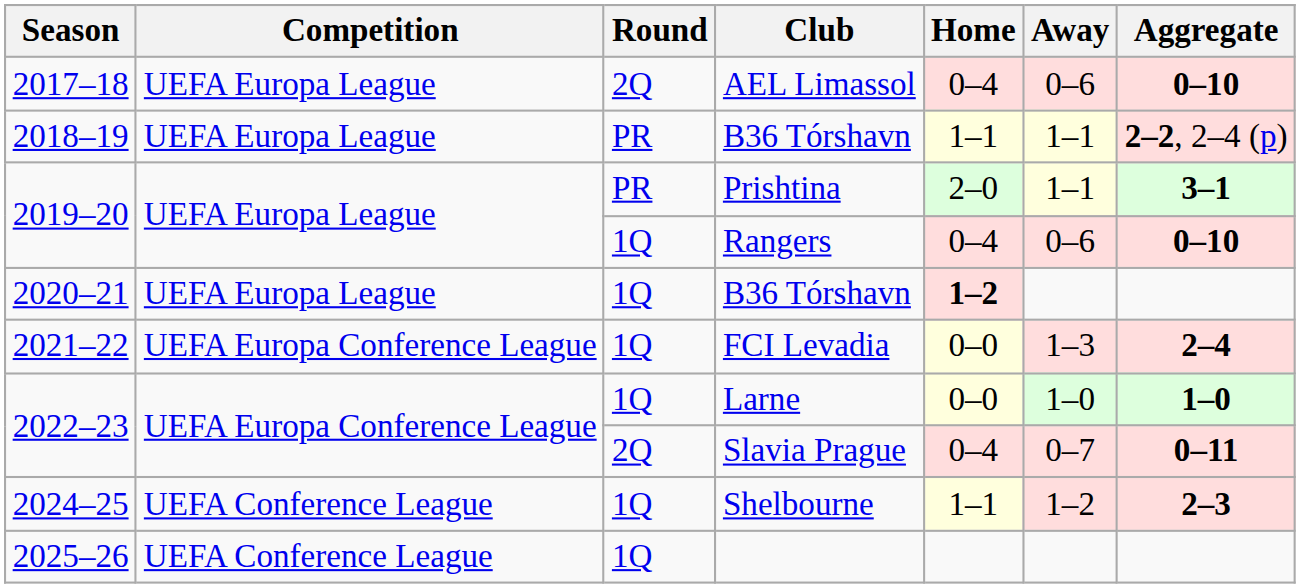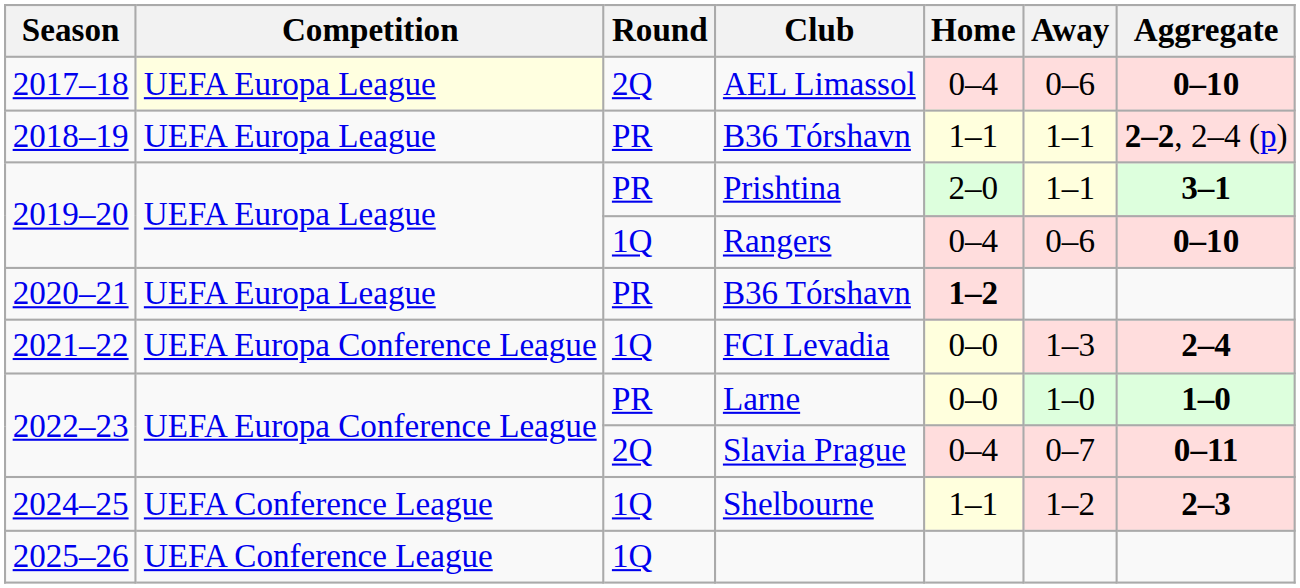 <table class="wikitable plainrowheaders">
 <tr>
 <th scope="col">Season</th>
 <th scope="col">Competition</th>
 <th scope="col">Round</th>
 <th scope="col">Club</th>
 <th scope="col">Home</th>
 <th scope="col">Away</th>
 <th scope="col">Aggregate</th>
 </tr>
 <tr>
 <td><a href='#'>2017–18</a></td>
-<td><a href='#'>UEFA Europa League</a></td>
+<td style="background: lightyellow;"><a href='#'>UEFA Europa League</a></td>
 <td><a href='#'>2Q</a></td>
 <td> <a href='#'>AEL Limassol</a></td>
 <td bgcolor="#ffdddd" style="text-align:center;">0–4</td>
 <td bgcolor="#ffdddd" style="text-align:center;">0–6</td>
 <td bgcolor="#ffdddd" style="text-align:center;"><strong>0–10</strong></td>
 </tr>
 <tr>
 <td><a href='#'>2018–19</a></td>
 <td><a href='#'>UEFA Europa League</a></td>
 <td><a href='#'>PR</a></td>
 <td> <a href='#'>B36 Tórshavn</a></td>
 <td bgcolor="#ffffdd" style="text-align:center;">1–1</td>
 <td bgcolor="#ffffdd" style="text-align:center;">1–1</td>
 <td bgcolor="#ffdddd" style="text-align:center;"><strong>2–2</strong>, 2–4 (<a href='#'>p</a>)</td>
 </tr>
 <tr>
 <td rowspan=2><a href='#'>2019–20</a></td>
 <td rowspan=2><a href='#'>UEFA Europa League</a></td>
 <td><a href='#'>PR</a></td>
 <td> <a href='#'>Prishtina</a></td>
 <td bgcolor="#ddffdd" style="text-align:center;">2–0</td>
 <td bgcolor="#ffffdd" style="text-align:center;">1–1</td>
 <td bgcolor="#ddffdd" style="text-align:center;"><strong>3–1</strong></td>
 </tr>
 <tr>
 <td><a href='#'>1Q</a></td>
 <td> <a href='#'>Rangers</a></td>
 <td bgcolor="#ffdddd" style="text-align:center;">0–4</td>
 <td bgcolor="#ffdddd" style="text-align:center;">0–6</td>
 <td bgcolor="#ffdddd" style="text-align:center;"><strong>0–10</strong></td>
 </tr>
 <tr>
 <td><a href='#'>2020–21</a></td>
 <td><a href='#'>UEFA Europa League</a></td>
-<td><a href='#'>1Q</a></td>
+<td><a href='#'>PR</a></td>
 <td> <a href='#'>B36 Tórshavn</a></td>
 <td bgcolor="#ffdddd" style="text-align:center;"><strong>1–2</strong></td>
 <td></td>
 <td></td>
 </tr>
 <tr>
 <td><a href='#'>2021–22</a></td>
 <td><a href='#'>UEFA Europa Conference League</a></td>
 <td><a href='#'>1Q</a></td>
 <td> <a href='#'>FCI Levadia</a></td>
 <td bgcolor="#ffffdd" style="text-align:center;">0–0</td>
 <td bgcolor="#ffdddd" style="text-align:center;">1–3</td>
 <td bgcolor="#ffdddd" style="text-align:center;"><strong>2–4</strong></td>
 </tr>
 <tr>
 <td rowspan=2><a href='#'>2022–23</a></td>
 <td rowspan=2><a href='#'>UEFA Europa Conference League</a></td>
-<td><a href='#'>1Q</a></td>
+<td><a href='#'>PR</a></td>
 <td> <a href='#'>Larne</a></td>
 <td bgcolor="#ffffdd" style="text-align:center;">0–0</td>
 <td bgcolor="#ddffdd" style="text-align:center;">1–0</td>
 <td bgcolor="#ddffdd" style="text-align:center;"><strong>1–0</strong></td>
 </tr>
 <tr>
 <td><a href='#'>2Q</a></td>
 <td> <a href='#'>Slavia Prague</a></td>
 <td bgcolor="#ffdddd" style="text-align:center;">0–4</td>
 <td bgcolor="#ffdddd" style="text-align:center;">0–7</td>
 <td bgcolor="#ffdddd" style="text-align:center;"><strong>0–11</strong></td>
 </tr>
 <tr>
 <td><a href='#'>2024–25</a></td>
 <td><a href='#'>UEFA Conference League</a></td>
 <td><a href='#'>1Q</a></td>
 <td> <a href='#'>Shelbourne</a></td>
 <td bgcolor="#ffffdd" style="text-align:center;">1–1</td>
 <td bgcolor="#ffdddd" style="text-align:center;">1–2</td>
 <td bgcolor="#ffdddd" style="text-align:center;"><strong>2–3</strong></td>
 </tr>
 <tr>
 <td><a href='#'>2025–26</a></td>
 <td><a href='#'>UEFA Conference League</a></td>
 <td><a href='#'>1Q</a></td>
 <td></td>
 <td style="text-align:center;"></td>
 <td style="text-align:center;"></td>
 <td style="text-align:center;"></td>
 </tr>
 </table>
